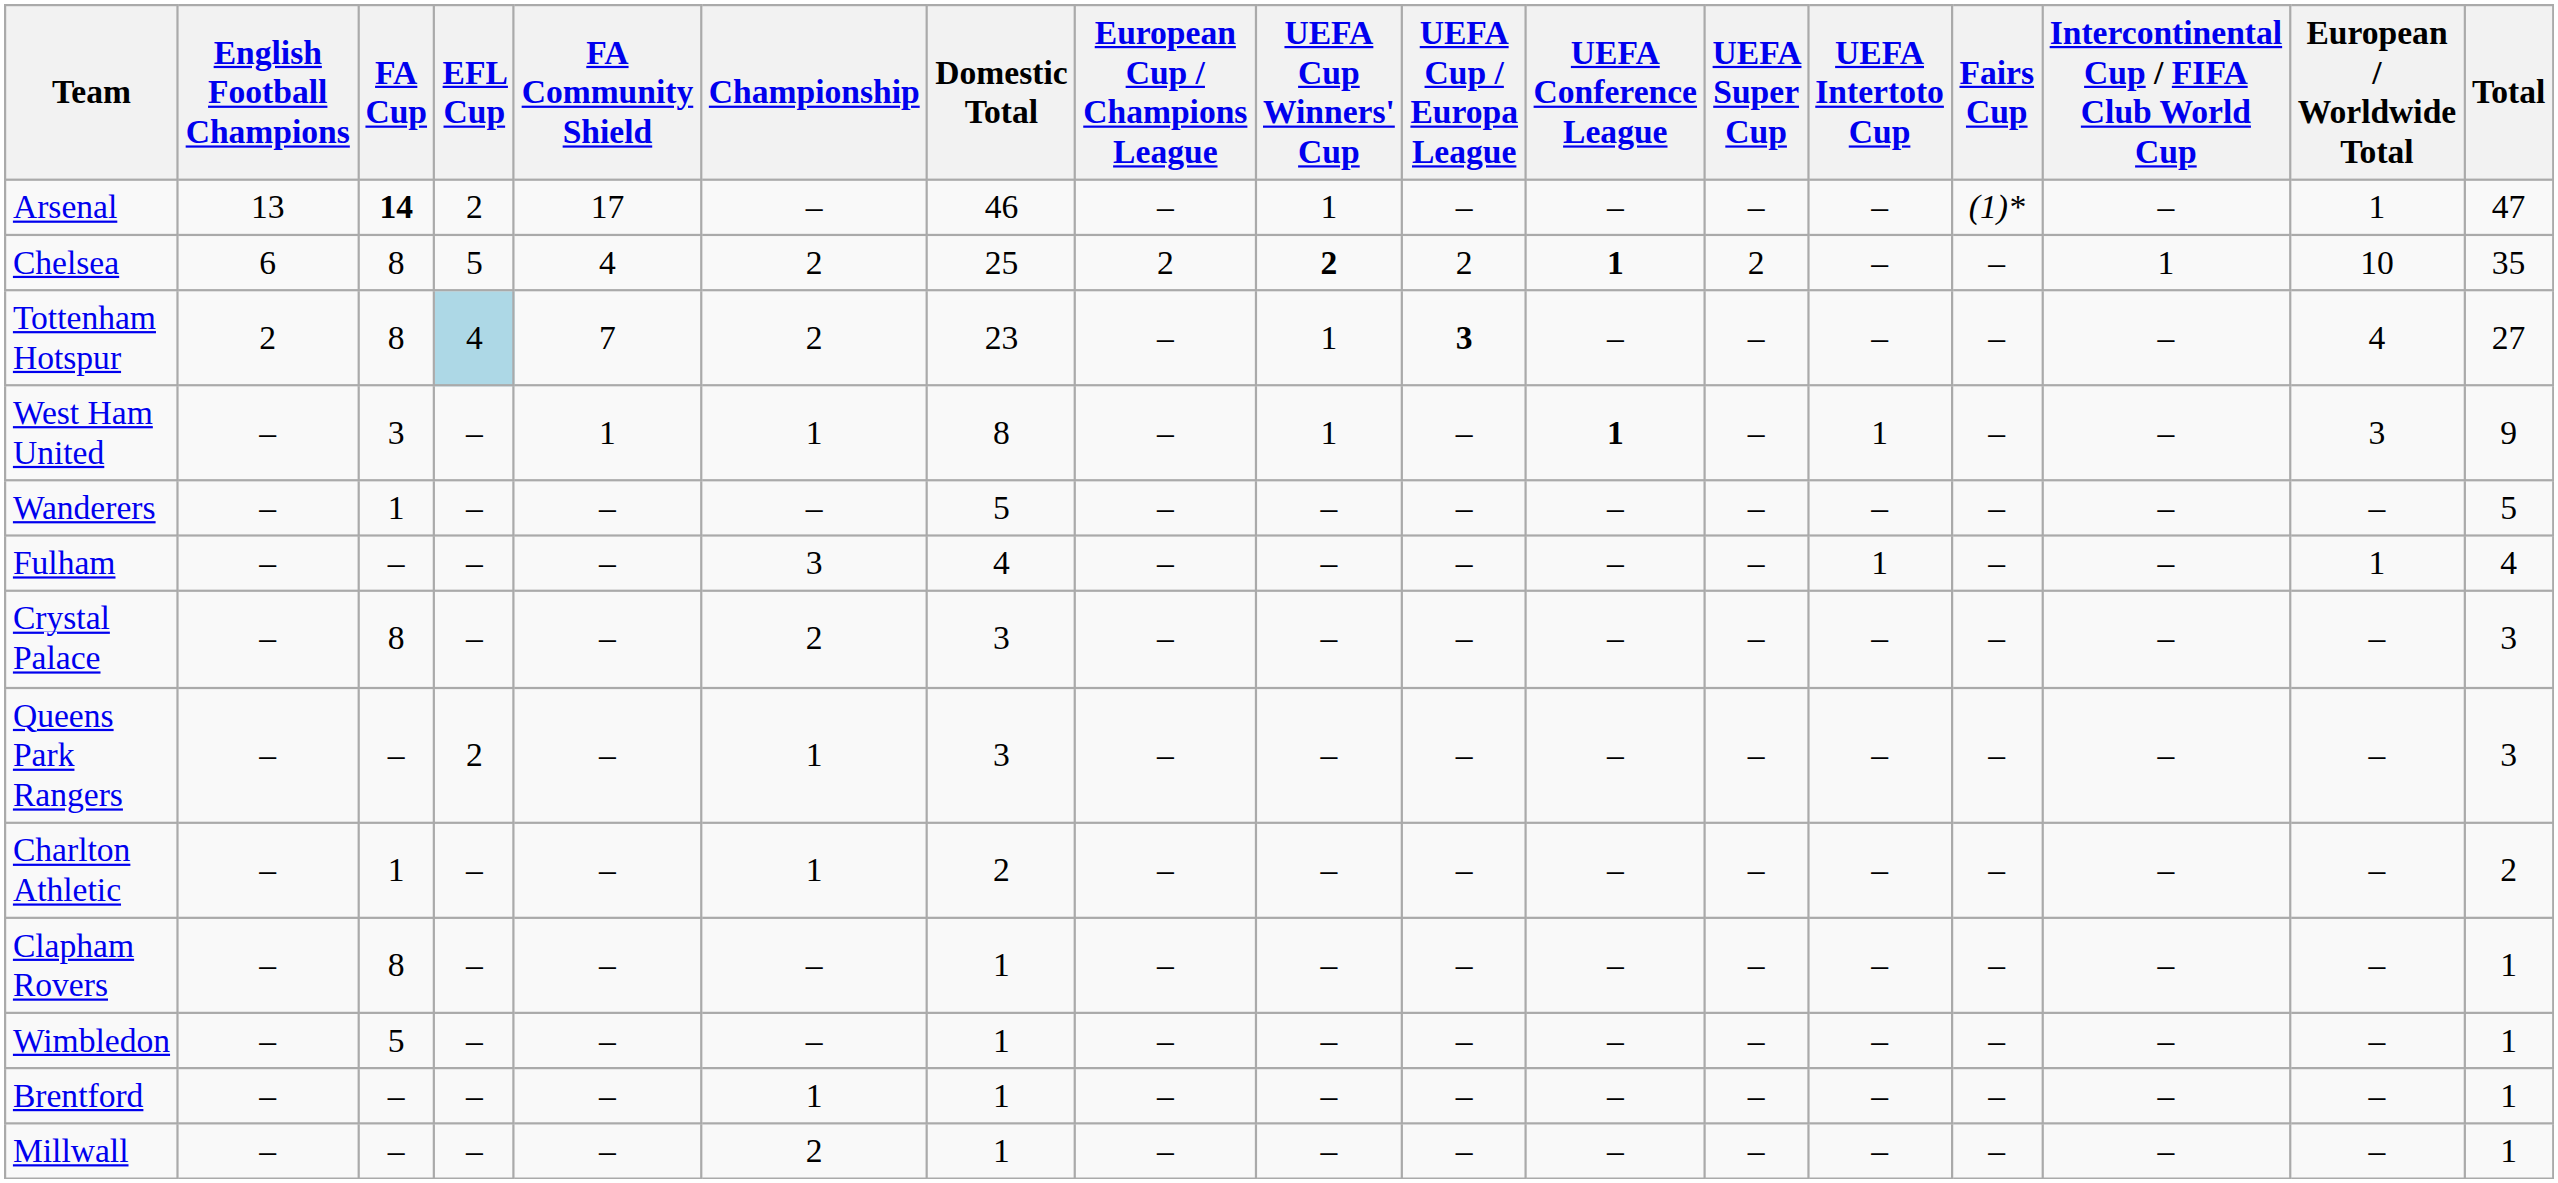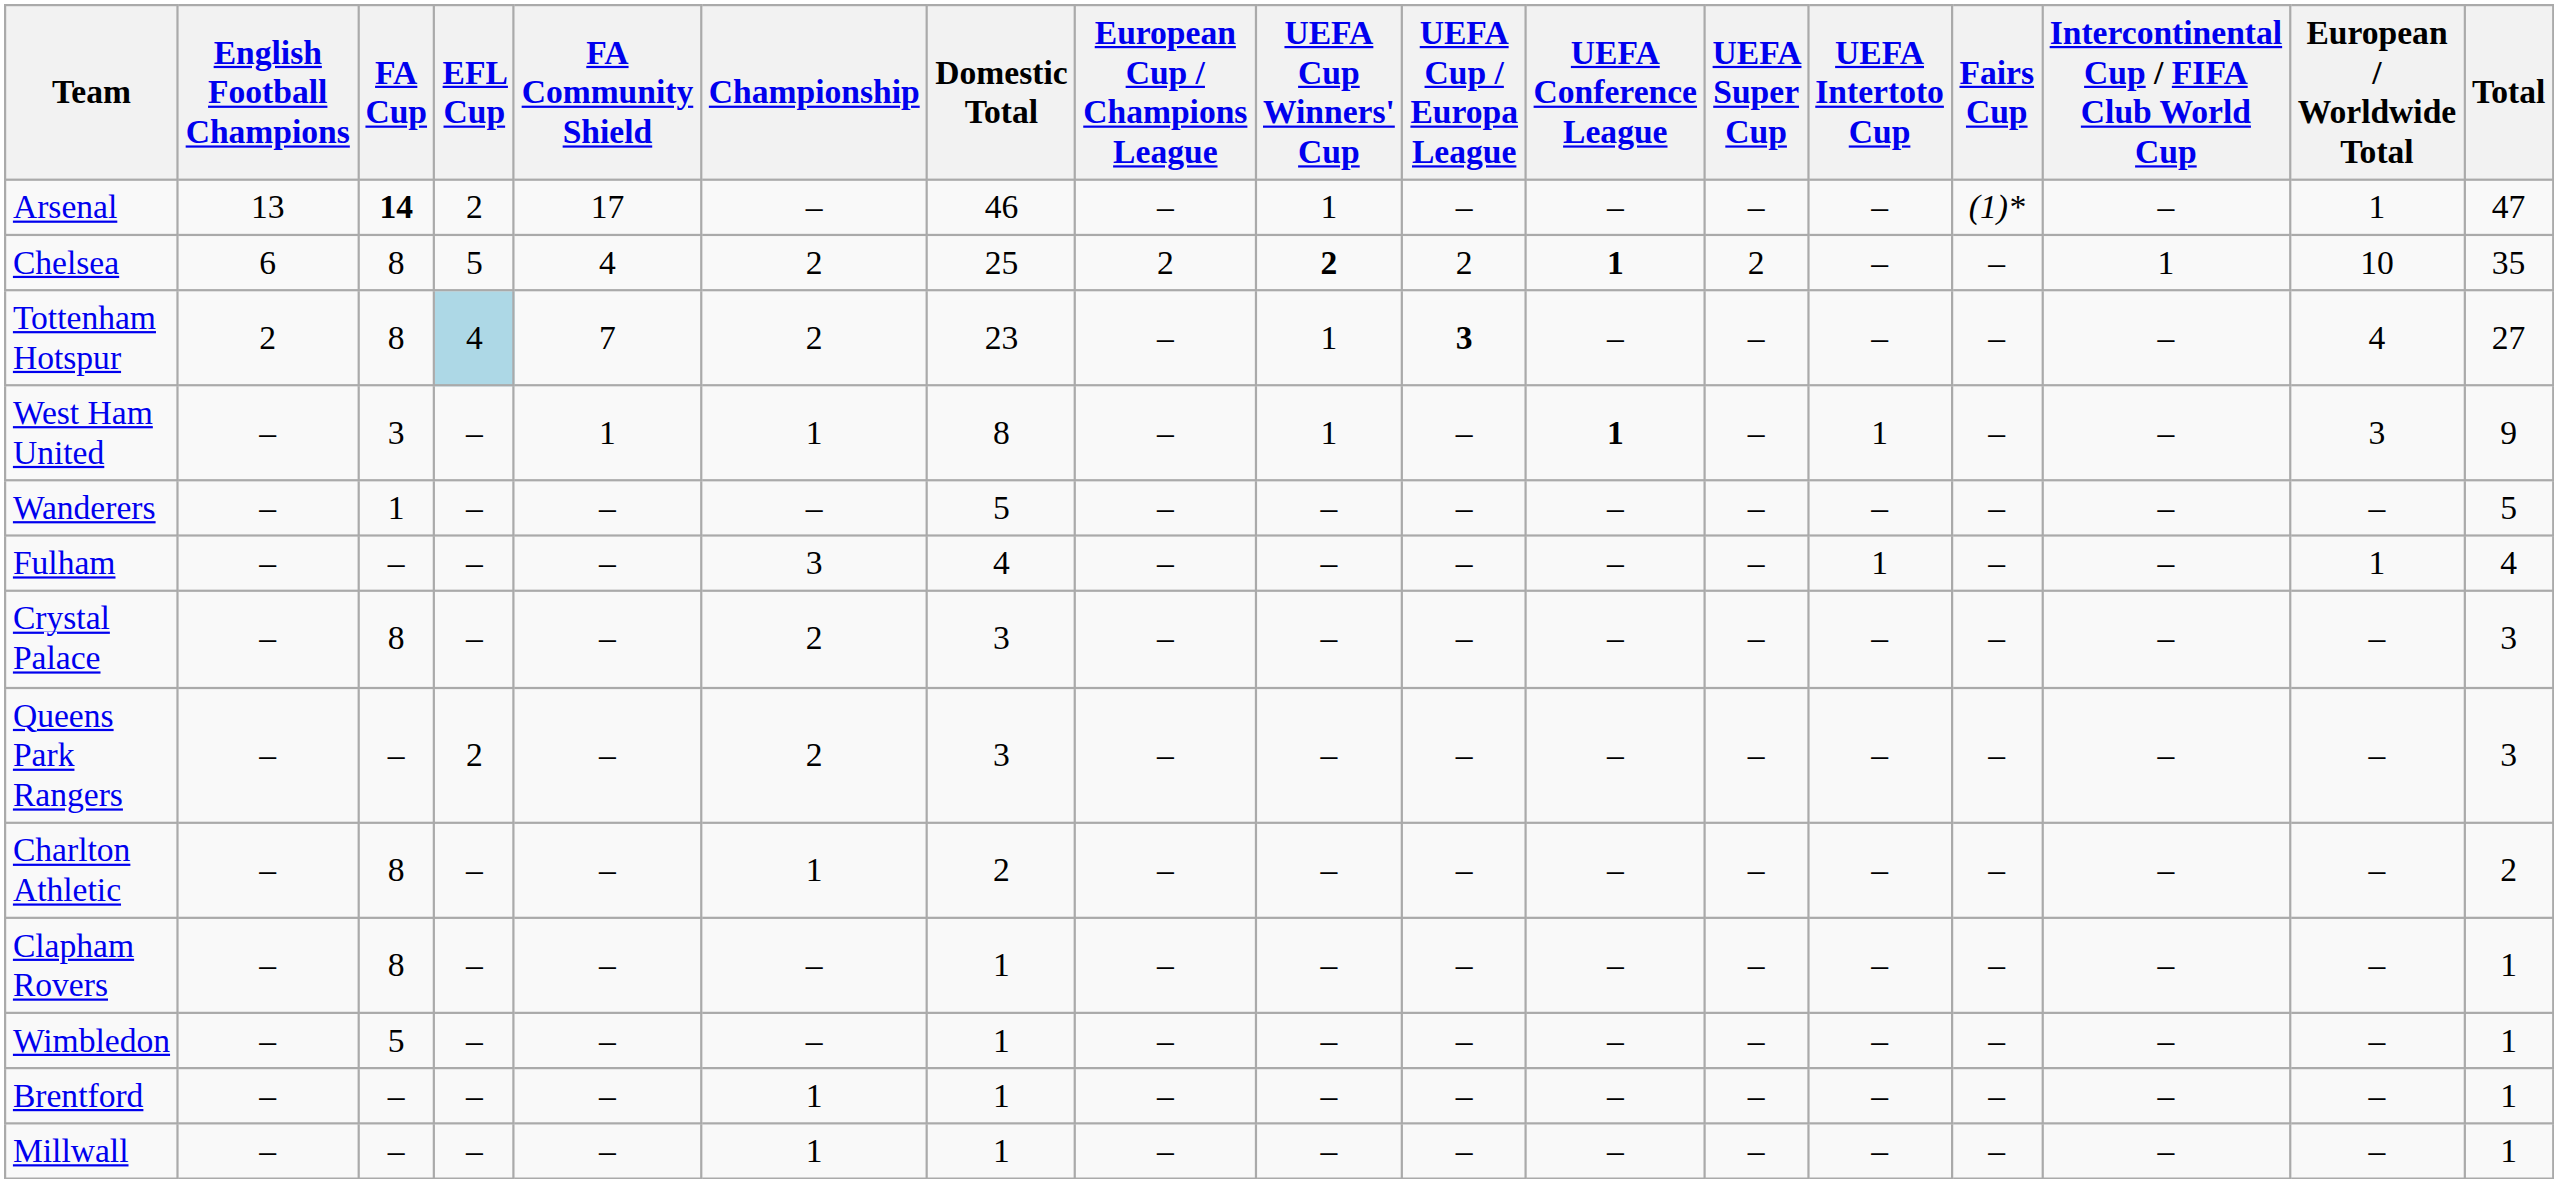 <table class="wikitable sortable" style="margin:auto; font-size:95%">
 <tr>
 <th style="width:16%;" class="sortable">Team</th>
 <th style="width:7%;" class="sortable"><a href='#'>English Football Champions</a></th>
 <th style="width:7%;" class="sortable"><a href='#'>FA Cup</a></th>
 <th style="width:7%;" class="sortable"><a href='#'>EFL Cup</a></th>
 <th style="width:7%;" "sortable"><a href='#'>FA Community Shield</a></th>
 <th style="width:7%;" "sortable"><a href='#'>Championship</a></th>
 <th style="width:7%;" class="sortable">Domestic Total</th>
 <th style="width:7%;" class="sortable"><a href='#'>European Cup / Champions League</a></th>
 <th style="width:7%;" class="sortable"><a href='#'>UEFA Cup Winners' Cup</a></th>
 <th style="width:7%;" class="sortable"><a href='#'>UEFA Cup / Europa League</a></th>
 <th style="width:7%;" class="sortable"><a href='#'>UEFA Conference League</a></th>
 <th style="width:7%;" class="sortable"><a href='#'>UEFA Super Cup</a></th>
 <th style="width:7%;" class="sortable"><a href='#'>UEFA Intertoto Cup</a></th>
 <th style="width:7%;" class="sortable"><a href='#'>Fairs<br>Cup</a></th>
 <th style="width:7%;" class="sortable"><a href='#'>Intercontinental Cup</a> / <a href='#'>FIFA Club World Cup</a></th>
 <th style="width:7%;" class="sortable">European / Worldwide Total</th>
 <th style="width:46%;" class="sortable">Total<br></th>
 </tr>
 <tr>
 <td><a href='#'>Arsenal</a></td>
 <td align=center>13</td>
 <td align=center><strong>14</strong></td>
 <td align=center>2</td>
 <td align=center>17</td>
 <td align=center>–</td>
 <td align=center>46</td>
 <td align=center>–</td>
 <td align=center>1</td>
 <td align=center>–</td>
 <td align=center>–</td>
 <td align=center>–</td>
 <td align=center>–</td>
 <td align=center><em>(1)*</em></td>
 <td align=center>–</td>
 <td align=center>1</td>
 <td align=center>47</td>
 </tr>
 <tr>
 <td><a href='#'>Chelsea</a></td>
 <td align=center>6</td>
 <td align=center>8</td>
 <td align=center>5</td>
 <td align=center>4</td>
 <td align=center>2</td>
 <td align=center>25</td>
 <td align=center>2</td>
 <td align=center><strong>2</strong></td>
 <td align=center>2</td>
 <td align=center><strong>1</strong></td>
 <td align=center>2</td>
 <td align=center>–</td>
 <td align=center>–</td>
 <td align=center>1</td>
 <td align=center>10</td>
 <td align=center>35</td>
 </tr>
 <tr>
 <td><a href='#'>Tottenham Hotspur</a></td>
 <td align=center>2</td>
 <td align=center>8</td>
 <td align=center style="background: lightblue;">4</td>
 <td align=center>7</td>
 <td align=center>2</td>
 <td align=center>23</td>
 <td align=center>–</td>
 <td align=center>1</td>
 <td align=center><strong>3</strong></td>
 <td align=center>–</td>
 <td align=center>–</td>
 <td align=center>–</td>
 <td align=center>–</td>
 <td align=center>–</td>
 <td align=center>4</td>
 <td align=center>27</td>
 </tr>
 <tr>
 <td><a href='#'>West Ham United</a></td>
 <td align=center>–</td>
 <td align=center>3</td>
 <td align=center>–</td>
 <td align=center>1</td>
 <td align=center>1</td>
 <td align=center>8</td>
 <td align=center>–</td>
 <td align=center>1</td>
 <td align=center>–</td>
 <td align=center><strong>1</strong></td>
 <td align=center>–</td>
 <td align=center>1</td>
 <td align=center>–</td>
 <td align=center>–</td>
 <td align=center>3</td>
 <td align=center>9</td>
 </tr>
 <tr>
 <td><a href='#'>Wanderers</a></td>
 <td align=center>–</td>
 <td align=center>1</td>
 <td align=center>–</td>
 <td align=center>–</td>
 <td align=center>–</td>
 <td align=center>5</td>
 <td align=center>–</td>
 <td align=center>–</td>
 <td align=center>–</td>
 <td align=center>–</td>
 <td align=center>–</td>
 <td align=center>–</td>
 <td align=center>–</td>
 <td align=center>–</td>
 <td align=center>–</td>
 <td align=center>5</td>
 </tr>
 <tr>
 <td><a href='#'>Fulham</a></td>
 <td align=center>–</td>
 <td align=center>–</td>
 <td align=center>–</td>
 <td align=center>–</td>
 <td align=center>3</td>
 <td align=center>4</td>
 <td align=center>–</td>
 <td align=center>–</td>
 <td align=center>–</td>
 <td align=center>–</td>
 <td align=center>–</td>
 <td align=center>1</td>
 <td align=center>–</td>
 <td align=center>–</td>
 <td align=center>1</td>
 <td align=center>4</td>
 </tr>
 <tr>
 <td><a href='#'>Crystal Palace</a></td>
 <td align=center>–</td>
 <td align=center>8</td>
 <td align=center>–</td>
 <td align=center>–</td>
 <td align=center>2</td>
 <td align=center>3</td>
 <td align=center>–</td>
 <td align=center>–</td>
 <td align=center>–</td>
 <td align=center>–</td>
 <td align=center>–</td>
 <td align=center>–</td>
 <td align=center>–</td>
 <td align=center>–</td>
 <td align=center>–</td>
 <td align=center>3</td>
 </tr>
 <tr>
 <td><a href='#'>Queens Park Rangers</a></td>
 <td align=center>–</td>
 <td align=center>–</td>
 <td align=center>2</td>
 <td align=center>–</td>
-<td align=center>1</td>
+<td align=center>2</td>
 <td align=center>3</td>
 <td align=center>–</td>
 <td align=center>–</td>
 <td align=center>–</td>
 <td align=center>–</td>
 <td align=center>–</td>
 <td align=center>–</td>
 <td align=center>–</td>
 <td align=center>–</td>
 <td align=center>–</td>
 <td align=center>3</td>
 </tr>
 <tr>
 <td><a href='#'>Charlton Athletic</a></td>
 <td align=center>–</td>
-<td align=center>1</td>
+<td align=center>8</td>
 <td align=center>–</td>
 <td align=center>–</td>
 <td align=center>1</td>
 <td align=center>2</td>
 <td align=center>–</td>
 <td align=center>–</td>
 <td align=center>–</td>
 <td align=center>–</td>
 <td align=center>–</td>
 <td align=center>–</td>
 <td align=center>–</td>
 <td align=center>–</td>
 <td align=center>–</td>
 <td align=center>2</td>
 </tr>
 <tr>
 <td><a href='#'>Clapham Rovers</a></td>
 <td align=center>–</td>
 <td align=center>8</td>
 <td align=center>–</td>
 <td align=center>–</td>
 <td align=center>–</td>
 <td align=center>1</td>
 <td align=center>–</td>
 <td align=center>–</td>
 <td align=center>–</td>
 <td align=center>–</td>
 <td align=center>–</td>
 <td align=center>–</td>
 <td align=center>–</td>
 <td align=center>–</td>
 <td align=center>–</td>
 <td align=center>1</td>
 </tr>
 <tr>
 <td><a href='#'>Wimbledon</a></td>
 <td align=center>–</td>
 <td align=center>5</td>
 <td align=center>–</td>
 <td align=center>–</td>
 <td align=center>–</td>
 <td align=center>1</td>
 <td align=center>–</td>
 <td align=center>–</td>
 <td align=center>–</td>
 <td align=center>–</td>
 <td align=center>–</td>
 <td align=center>–</td>
 <td align=center>–</td>
 <td align=center>–</td>
 <td align=center>–</td>
 <td align=center>1</td>
 </tr>
 <tr>
 <td><a href='#'>Brentford</a></td>
 <td align=center>–</td>
 <td align=center>–</td>
 <td align=center>–</td>
 <td align=center>–</td>
 <td align=center>1</td>
 <td align=center>1</td>
 <td align=center>–</td>
 <td align=center>–</td>
 <td align=center>–</td>
 <td align=center>–</td>
 <td align=center>–</td>
 <td align=center>–</td>
 <td align=center>–</td>
 <td align=center>–</td>
 <td align=center>–</td>
 <td align=center>1</td>
 </tr>
 <tr>
 <td><a href='#'>Millwall</a></td>
 <td align=center>–</td>
 <td align=center>–</td>
 <td align=center>–</td>
 <td align=center>–</td>
-<td align=center>2</td>
+<td align=center>1</td>
 <td align=center>1</td>
 <td align=center>–</td>
 <td align=center>–</td>
 <td align=center>–</td>
 <td align=center>–</td>
 <td align=center>–</td>
 <td align=center>–</td>
 <td align=center>–</td>
 <td align=center>–</td>
 <td align=center>–</td>
 <td align=center>1</td>
 </tr>
 </table>
